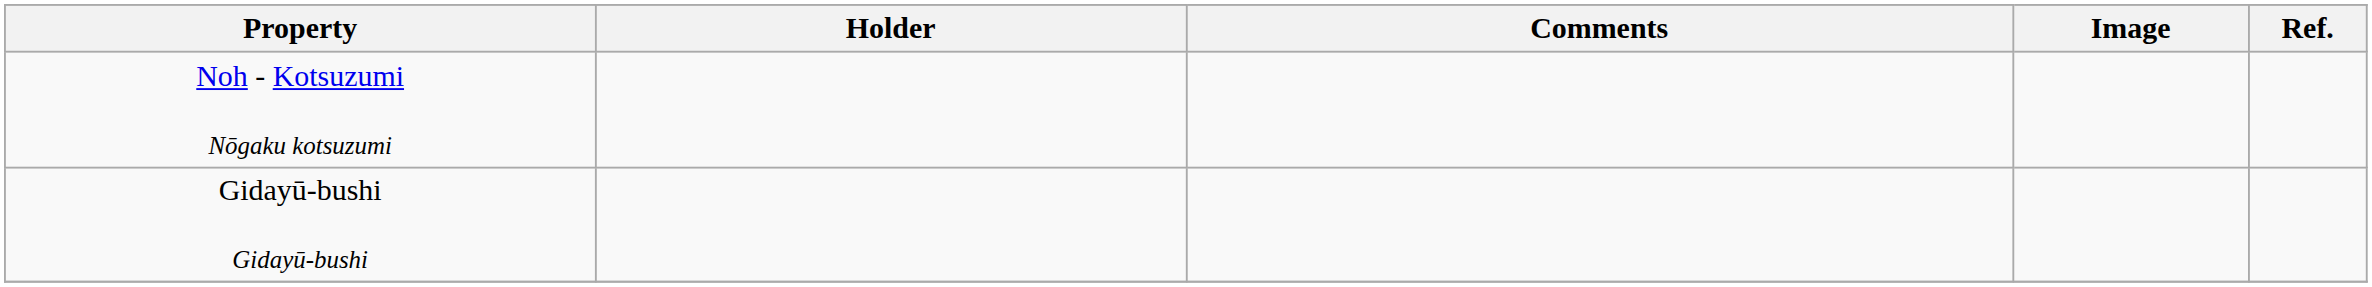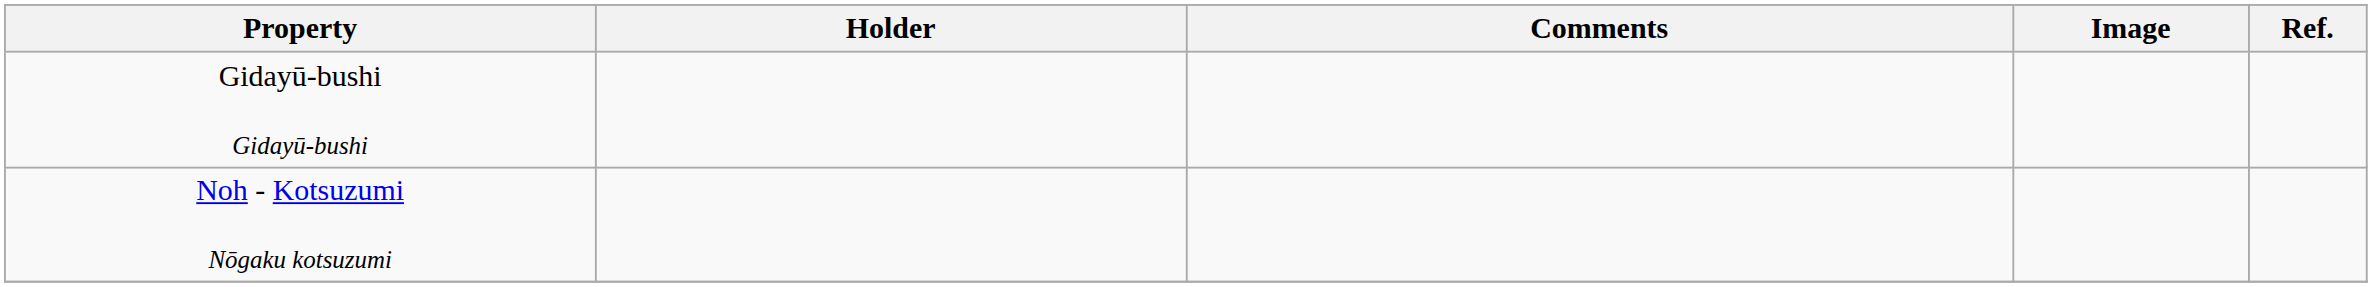 <table class="wikitable sortable"  style="width:100%;">
 <tr>
 <th width="25%" align="left">Property</th>
 <th width="25%" align="left">Holder</th>
 <th width="35%" align="left" class="unsortable">Comments</th>
 <th width="10%" align="left" class="unsortable">Image</th>
 <th width="5%" align="left" class="unsortable">Ref.</th>
 </tr>
 <tr>
-<td align="center"><a href='#'>Noh</a> - <a href='#'>Kotsuzumi</a><br><br><small><em>Nōgaku kotsuzumi</em></small></td>
+<td align="center">Gidayū-bushi<br><br><small><em>Gidayū-bushi</em></small></td>
 <td></td>
 <td></td>
 <td></td>
 <td></td>
 </tr>
 <tr>
-<td align="center">Gidayū-bushi<br><br><small><em>Gidayū-bushi</em></small></td>
+<td align="center"><a href='#'>Noh</a> - <a href='#'>Kotsuzumi</a><br><br><small><em>Nōgaku kotsuzumi</em></small></td>
 <td></td>
 <td></td>
 <td></td>
 <td></td>
 </tr>
 <tr>
 </tr>
 </table>
